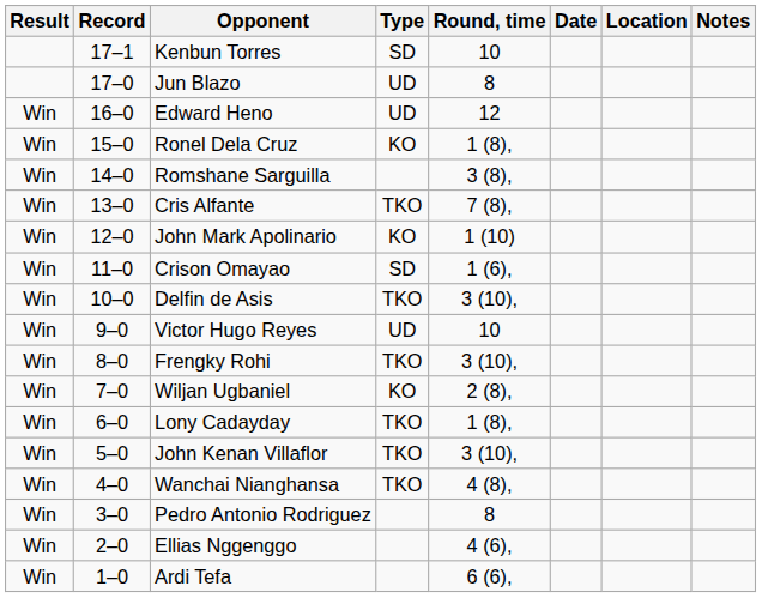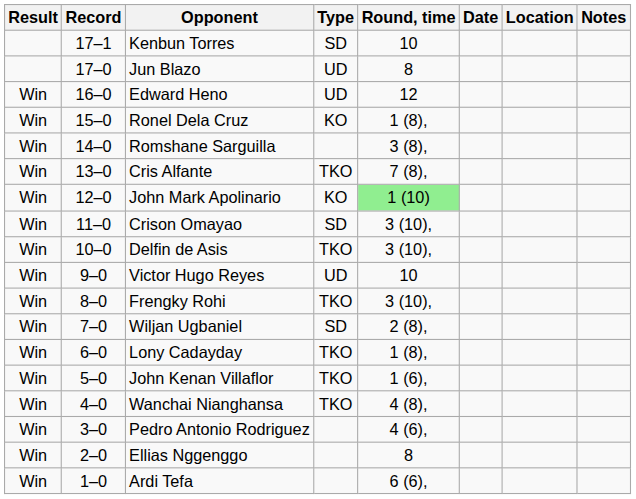 <table class="wikitable" style="text-align:center; font-size:95%">
 <tr>
 <th>Result</th>
 <th>Record</th>
 <th>Opponent</th>
 <th>Type</th>
 <th>Round, time</th>
 <th>Date</th>
 <th>Location</th>
 <th>Notes</th>
 </tr>
 <tr align=center>
 <td></td>
 <td>17–1</td>
 <td align=left>Kenbun Torres</td>
 <td>SD</td>
 <td>10</td>
 <td></td>
 <td align=left></td>
 <td style="text-align:left;"></td>
 </tr>
 <tr align=center>
 <td></td>
 <td>17–0</td>
 <td align=left>Jun Blazo</td>
 <td>UD</td>
 <td>8</td>
 <td></td>
 <td align=left></td>
 <td style="text-align:left;"></td>
 </tr>
 <tr align=center>
 <td>Win</td>
 <td>16–0</td>
 <td align=left>Edward Heno</td>
 <td>UD</td>
 <td>12</td>
 <td></td>
 <td align=left></td>
 <td style="text-align:left;"></td>
 </tr>
 <tr align=center>
 <td>Win</td>
 <td>15–0</td>
 <td align=left>Ronel Dela Cruz</td>
 <td>KO</td>
 <td>1 (8), </td>
 <td></td>
 <td align=left></td>
 <td></td>
 </tr>
 <tr align=center>
 <td>Win</td>
 <td>14–0</td>
 <td align=left>Romshane Sarguilla</td>
 <td></td>
 <td>3 (8), </td>
 <td></td>
 <td align=left></td>
 <td></td>
 </tr>
 <tr align=center>
 <td>Win</td>
 <td>13–0</td>
 <td align=left>Cris Alfante</td>
 <td>TKO</td>
 <td>7 (8), </td>
 <td></td>
 <td align=left></td>
 <td></td>
 </tr>
 <tr align=center>
 <td>Win</td>
 <td>12–0</td>
 <td align=left>John Mark Apolinario</td>
 <td>KO</td>
-<td>1 (10)</td>
+<td style="background: lightgreen;">1 (10)</td>
 <td></td>
 <td align=left></td>
 <td></td>
 </tr>
 <tr align=center>
 <td>Win</td>
 <td>11–0</td>
 <td align=left>Crison Omayao</td>
 <td>SD</td>
-<td>1 (6), </td>
+<td>3 (10), </td>
 <td></td>
 <td align=left></td>
 <td></td>
 </tr>
 <tr align=center>
 <td>Win</td>
 <td>10–0</td>
 <td align=left>Delfin de Asis</td>
 <td>TKO</td>
 <td>3 (10), </td>
 <td></td>
 <td align=left></td>
 <td></td>
 </tr>
 <tr>
 <td>Win</td>
 <td>9–0</td>
 <td align=left>Victor Hugo Reyes</td>
 <td>UD</td>
 <td>10</td>
 <td></td>
 <td align=left></td>
 <td style="text-align:left;"></td>
 </tr>
 <tr>
 <td>Win</td>
 <td>8–0</td>
 <td align=left>Frengky Rohi</td>
 <td>TKO</td>
 <td>3 (10), </td>
 <td></td>
 <td align=left></td>
 <td></td>
 </tr>
 <tr>
 <td>Win</td>
 <td>7–0</td>
 <td align=left>Wiljan Ugbaniel</td>
-<td>KO</td>
+<td>SD</td>
 <td>2 (8), </td>
 <td></td>
 <td align=left></td>
 <td></td>
 </tr>
 <tr>
 <td>Win</td>
 <td>6–0</td>
 <td align=left>Lony Cadayday</td>
 <td>TKO</td>
 <td>1 (8), </td>
 <td></td>
 <td align=left></td>
 <td></td>
 </tr>
 <tr>
 <td>Win</td>
 <td>5–0</td>
 <td align=left>John Kenan Villaflor</td>
 <td>TKO</td>
-<td>3 (10), </td>
+<td>1 (6), </td>
 <td></td>
 <td align=left></td>
 <td></td>
 </tr>
 <tr>
 <td>Win</td>
 <td>4–0</td>
 <td align=left>Wanchai Nianghansa</td>
 <td>TKO</td>
 <td>4 (8), </td>
 <td></td>
 <td align=left></td>
 <td></td>
 </tr>
 <tr>
 <td>Win</td>
 <td>3–0</td>
 <td align=left>Pedro Antonio Rodriguez</td>
 <td></td>
-<td>8</td>
+<td>4 (6), </td>
 <td></td>
 <td align=left></td>
 <td></td>
 </tr>
 <tr>
 <td>Win</td>
 <td>2–0</td>
 <td align=left>Ellias Nggenggo</td>
 <td></td>
-<td>4 (6), </td>
+<td>8</td>
 <td></td>
 <td align=left></td>
 <td></td>
 </tr>
 <tr>
 <td>Win</td>
 <td>1–0</td>
 <td align=left>Ardi Tefa</td>
 <td></td>
 <td>6 (6), </td>
 <td></td>
 <td align=left></td>
 <td style="text-align:left;"></td>
 </tr>
 </table>
